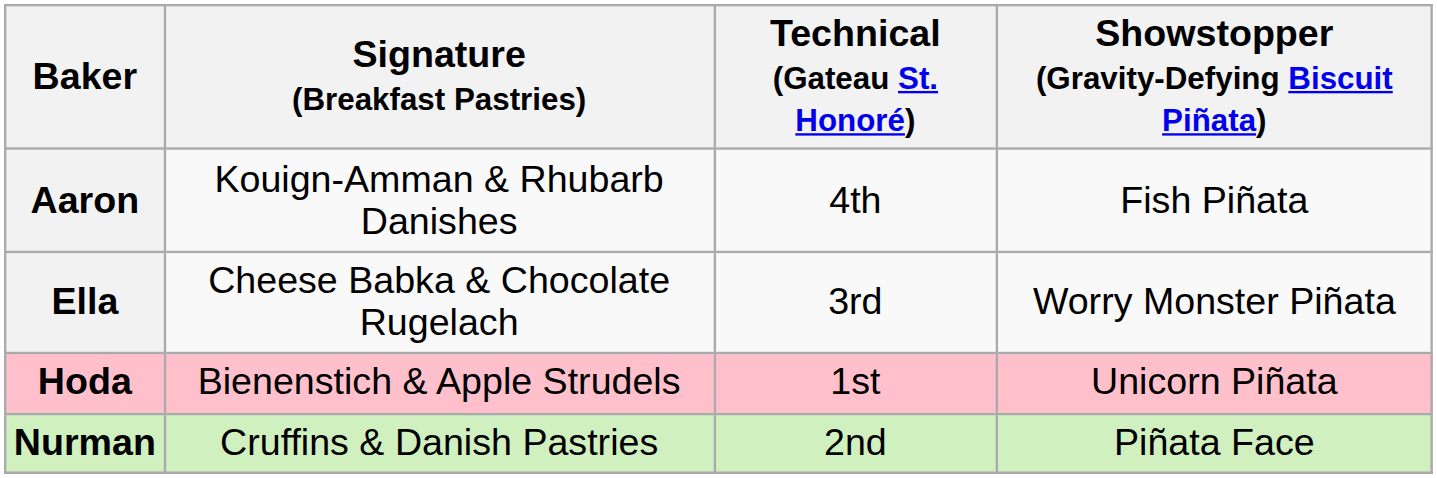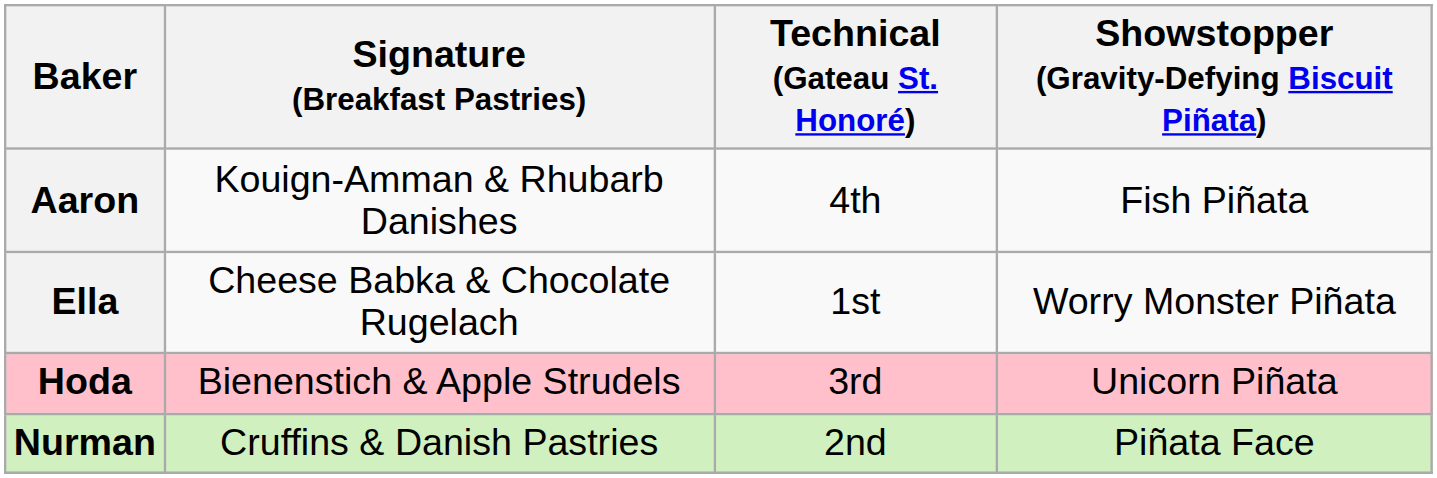 <table class="wikitable sortable" style="text-align:center">
 <tr>
 <th>Baker</th>
 <th class="unsortable">Signature<br><small>(Breakfast Pastries)</small></th>
 <th>Technical<br><small>(Gateau <a href='#'>St. Honoré</a>)</small></th>
 <th class="unsortable">Showstopper<br><small>(Gravity-Defying <a href='#'>Biscuit</a> <a href='#'>Piñata</a>)</small></th>
 </tr>
 <tr>
 <th>Aaron</th>
 <td>Kouign-Amman & Rhubarb Danishes</td>
 <td>4th</td>
 <td>Fish Piñata</td>
 </tr>
 <tr>
 <th>Ella</th>
 <td>Cheese Babka & Chocolate Rugelach</td>
-<td>3rd</td>
+<td>1st</td>
 <td>Worry Monster Piñata</td>
 </tr>
 <tr style="background:Pink;">
 <th style="background:Pink;">Hoda</th>
 <td>Bienenstich & Apple Strudels</td>
-<td>1st</td>
+<td>3rd</td>
 <td>Unicorn Piñata</td>
 </tr>
 <tr style="background:#d0f0c0;">
 <th style="background:#d0f0c0;">Nurman</th>
 <td>Cruffins & Danish Pastries</td>
 <td>2nd</td>
 <td>Piñata Face</td>
 </tr>
 <tr>
 </tr>
 </table>
